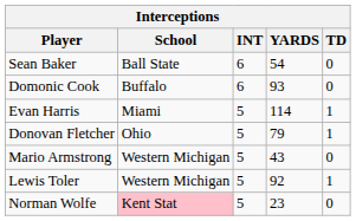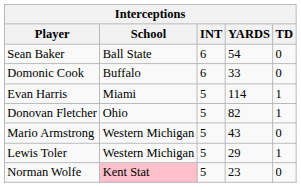 <table class="wikitable">
 <tr>
 <th colspan="7" style="text-align:center;">Interceptions</th>
 </tr>
 <tr>
 <th>Player</th>
 <th>School</th>
 <th>INT</th>
 <th>YARDS</th>
 <th>TD</th>
 </tr>
 <tr>
 <td>Sean Baker</td>
 <td>Ball State</td>
 <td>6</td>
 <td>54</td>
 <td>0</td>
 </tr>
 <tr>
 <td>Domonic Cook</td>
 <td>Buffalo</td>
 <td>6</td>
-<td>93</td>
+<td>33</td>
 <td>0</td>
 </tr>
 <tr>
 <td>Evan Harris</td>
 <td>Miami</td>
 <td>5</td>
 <td>114</td>
 <td>1</td>
 </tr>
 <tr>
 <td>Donovan Fletcher</td>
 <td>Ohio</td>
 <td>5</td>
-<td>79</td>
+<td>82</td>
 <td>1</td>
 </tr>
 <tr>
 <td>Mario Armstrong</td>
 <td>Western Michigan</td>
 <td>5</td>
 <td>43</td>
 <td>0</td>
 </tr>
 <tr>
 <td>Lewis Toler</td>
 <td>Western Michigan</td>
 <td>5</td>
-<td>92</td>
+<td>29</td>
 <td>1</td>
 </tr>
 <tr>
 <td>Norman Wolfe</td>
 <td style="background: pink;">Kent Stat</td>
 <td>5</td>
 <td>23</td>
 <td>0</td>
 </tr>
 </table>
